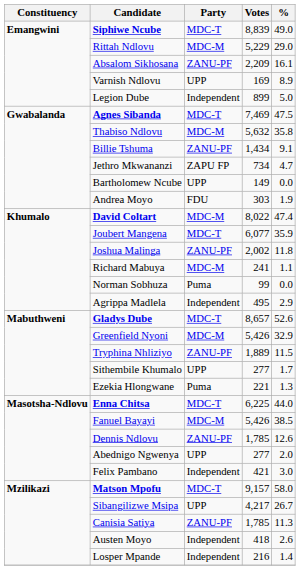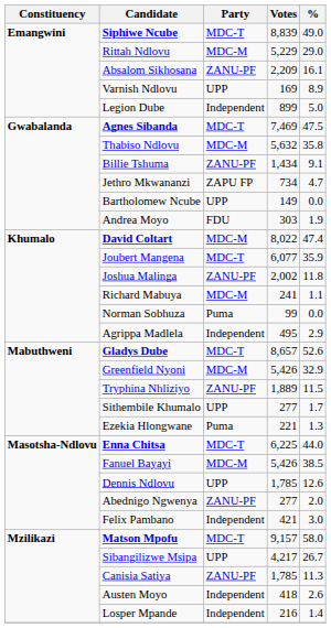 <table class="wikitable">
 <tr>
 <th>Constituency</th>
 <th>Candidate</th>
 <th>Party</th>
 <th>Votes</th>
 <th>%</th>
 </tr>
 <tr>
 <td valign="top" rowspan="5"><strong>Emangwini</strong></td>
 <td align="left"><strong><a href='#'>Siphiwe Ncube</a></strong></td>
 <td align="left"><a href='#'>MDC-T</a></td>
 <td align="right">8,839</td>
 <td align="right">49.0</td>
 </tr>
 <tr>
 <td align="left"><a href='#'>Rittah Ndlovu</a></td>
 <td align="left"><a href='#'>MDC-M</a></td>
 <td align="right">5,229</td>
 <td align="right">29.0</td>
 </tr>
 <tr>
 <td align="left"><a href='#'>Absalom Sikhosana</a></td>
 <td align="left"><a href='#'>ZANU-PF</a></td>
 <td align="right">2,209</td>
 <td align="right">16.1</td>
 </tr>
 <tr>
 <td align="left">Varnish Ndlovu</td>
 <td align="left">UPP</td>
 <td align="right">169</td>
 <td align="right">8.9</td>
 </tr>
 <tr>
 <td align="left">Legion Dube</td>
 <td align="left">Independent</td>
 <td align="right">899</td>
 <td align="right">5.0</td>
 </tr>
 <tr>
 <td valign="top" rowspan="6"><strong>Gwabalanda</strong></td>
 <td align="left"><strong><a href='#'>Agnes Sibanda</a></strong></td>
 <td align="left"><a href='#'>MDC-T</a></td>
 <td align="right">7,469</td>
 <td align="right">47.5</td>
 </tr>
 <tr>
 <td align="left"><a href='#'>Thabiso Ndlovu</a></td>
 <td align="left"><a href='#'>MDC-M</a></td>
 <td align="right">5,632</td>
 <td align="right">35.8</td>
 </tr>
 <tr>
 <td align="left"><a href='#'>Billie Tshuma</a></td>
 <td align="left"><a href='#'>ZANU-PF</a></td>
 <td align="right">1,434</td>
 <td align="right">9.1</td>
 </tr>
 <tr>
 <td align="left">Jethro Mkwananzi</td>
 <td align="left">ZAPU FP</td>
 <td align="right">734</td>
 <td align="right">4.7</td>
 </tr>
 <tr>
 <td align="left">Bartholomew Ncube</td>
 <td align="left">UPP</td>
 <td align="right">149</td>
 <td align="right">0.0</td>
 </tr>
 <tr>
 <td align="left">Andrea Moyo</td>
 <td align="left">FDU</td>
 <td align="right">303</td>
 <td align="right">1.9</td>
 </tr>
 <tr>
 <td valign="top" rowspan="6"><strong>Khumalo</strong></td>
 <td align="left"><strong><a href='#'>David Coltart</a></strong></td>
 <td align="left"><a href='#'>MDC-M</a></td>
 <td align="right">8,022</td>
 <td align="right">47.4</td>
 </tr>
 <tr>
 <td align="left"><a href='#'>Joubert Mangena</a></td>
 <td align="left"><a href='#'>MDC-T</a></td>
 <td align="right">6,077</td>
 <td align="right">35.9</td>
 </tr>
 <tr>
 <td align="left"><a href='#'>Joshua Malinga</a></td>
 <td align="left"><a href='#'>ZANU-PF</a></td>
 <td align="right">2,002</td>
 <td align="right">11.8</td>
 </tr>
 <tr>
 <td align="left">Richard Mabuya</td>
 <td align="left"><a href='#'>MDC-M</a></td>
 <td align="right">241</td>
 <td align="right">1.1</td>
 </tr>
 <tr>
 <td align="left">Norman Sobhuza</td>
 <td align="left">Puma</td>
 <td align="right">99</td>
 <td align="right">0.0</td>
 </tr>
 <tr>
 <td align="left">Agrippa Madlela</td>
 <td align="left">Independent</td>
 <td align="right">495</td>
 <td align="right">2.9</td>
 </tr>
 <tr>
 <td valign="top" rowspan="5"><strong>Mabuthweni</strong></td>
 <td align="left"><strong><a href='#'>Gladys Dube</a></strong></td>
 <td align="left"><a href='#'>MDC-T</a></td>
 <td align="right">8,657</td>
 <td align="right">52.6</td>
 </tr>
 <tr>
 <td align="left"><a href='#'>Greenfield Nyoni</a></td>
 <td align="left"><a href='#'>MDC-M</a></td>
 <td align="right">5,426</td>
 <td align="right">32.9</td>
 </tr>
 <tr>
 <td align="left"><a href='#'>Tryphina Nhliziyo</a></td>
 <td align="left"><a href='#'>ZANU-PF</a></td>
 <td align="right">1,889</td>
 <td align="right">11.5</td>
 </tr>
 <tr>
 <td align="left">Sithembile Khumalo</td>
 <td align="left">UPP</td>
 <td align="right">277</td>
 <td align="right">1.7</td>
 </tr>
 <tr>
 <td align="left">Ezekia Hlongwane</td>
 <td align="left">Puma</td>
 <td align="right">221</td>
 <td align="right">1.3</td>
 </tr>
 <tr>
 <td valign="top" rowspan="5"><strong>Masotsha-Ndlovu</strong></td>
 <td align="left"><strong><a href='#'>Enna Chitsa</a></strong></td>
 <td align="left"><a href='#'>MDC-T</a></td>
 <td align="right">6,225</td>
 <td align="right">44.0</td>
 </tr>
 <tr>
 <td align="left"><a href='#'>Fanuel Bayayi</a></td>
 <td align="left"><a href='#'>MDC-M</a></td>
 <td align="right">5,426</td>
 <td align="right">38.5</td>
 </tr>
 <tr>
 <td align="left"><a href='#'>Dennis Ndlovu</a></td>
-<td align="left"><a href='#'>ZANU-PF</a></td>
+<td align="left">UPP</td>
 <td align="right">1,785</td>
 <td align="right">12.6</td>
 </tr>
 <tr>
 <td align="left">Abednigo Ngwenya</td>
-<td align="left">UPP</td>
+<td align="left"><a href='#'>ZANU-PF</a></td>
 <td align="right">277</td>
 <td align="right">2.0</td>
 </tr>
 <tr>
 <td align="left">Felix Pambano</td>
 <td align="left">Independent</td>
 <td align="right">421</td>
 <td align="right">3.0</td>
 </tr>
 <tr>
 <td valign="top" rowspan="5"><strong>Mzilikazi</strong></td>
 <td align="left"><strong><a href='#'>Matson Mpofu</a></strong></td>
 <td align="left"><a href='#'>MDC-T</a></td>
 <td align="right">9,157</td>
 <td align="right">58.0</td>
 </tr>
 <tr>
 <td align="left"><a href='#'>Sibangilizwe Msipa</a></td>
 <td align="left">UPP</td>
 <td align="right">4,217</td>
 <td align="right">26.7</td>
 </tr>
 <tr>
 <td align="left"><a href='#'>Canisia Satiya</a></td>
 <td align="left"><a href='#'>ZANU-PF</a></td>
 <td align="right">1,785</td>
 <td align="right">11.3</td>
 </tr>
 <tr>
 <td align="left">Austen Moyo</td>
 <td align="left">Independent</td>
 <td align="right">418</td>
 <td align="right">2.6</td>
 </tr>
 <tr>
 <td align="left">Losper Mpande</td>
 <td align="left">Independent</td>
 <td align="right">216</td>
 <td align="right">1.4</td>
 </tr>
 <tr>
 </tr>
 </table>
